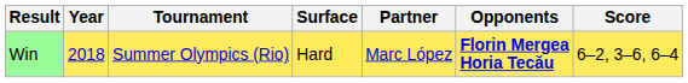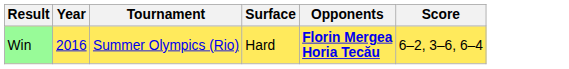 <table class="sortable wikitable">
 <tr>
 <th>Result</th>
 <th>Year</th>
 <th>Tournament</th>
 <th>Surface</th>
-<th>Partner</th>
 <th>Opponents</th>
 <th class="unsortable">Score</th>
 </tr>
 <tr style="background:#ffea5c;">
 <td style="background:#98fb98;">Win</td>
-<td><a href='#'>2018</a></td>
+<td><a href='#'>2016</a></td>
 <td><a href='#'>Summer Olympics (Rio)</a></td>
 <td>Hard</td>
-<td> <a href='#'>Marc López</a></td>
 <td><strong> <a href='#'>Florin Mergea</a><br> <a href='#'>Horia Tecău</a></strong></td>
 <td>6–2, 3–6, 6–4</td>
 </tr>
 </table>
